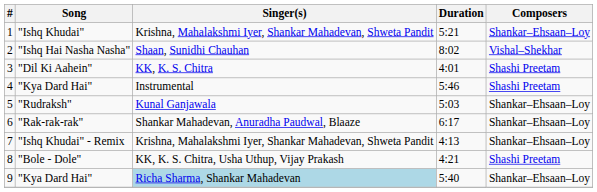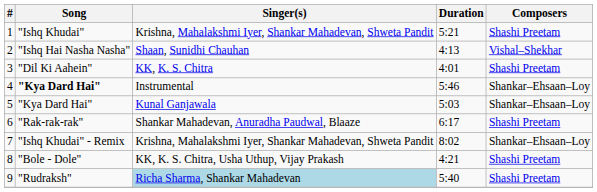 <table class="wikitable">
 <tr>
 <th>#</th>
 <th>Song</th>
 <th>Singer(s)</th>
 <th>Duration</th>
 <th>Composers</th>
 </tr>
 <tr>
 <td>1</td>
 <td>"Ishq Khudai"</td>
 <td>Krishna, <a href='#'>Mahalakshmi Iyer</a>, <a href='#'>Shankar Mahadevan</a>, <a href='#'>Shweta Pandit</a></td>
 <td>5:21</td>
-<td><a href='#'>Shankar–Ehsaan–Loy</a></td>
+<td><a href='#'>Shashi Preetam</a></td>
 </tr>
 <tr>
 <td>2</td>
 <td>"Ishq Hai Nasha Nasha"</td>
 <td><a href='#'>Shaan</a>, <a href='#'>Sunidhi Chauhan</a></td>
-<td>8:02</td>
+<td>4:13</td>
 <td><a href='#'>Vishal–Shekhar</a></td>
 </tr>
 <tr>
 <td>3</td>
 <td>"Dil Ki Aahein"</td>
 <td><a href='#'>KK</a>, <a href='#'>K. S. Chitra</a></td>
 <td>4:01</td>
 <td><a href='#'>Shashi Preetam</a></td>
 </tr>
 <tr>
 <td>4</td>
-<td>"Kya Dard Hai"</td>
+<td><strong>"Kya Dard Hai"</strong></td>
 <td>Instrumental</td>
 <td>5:46</td>
-<td><a href='#'>Shashi Preetam</a></td>
+<td>Shankar–Ehsaan–Loy</td>
 </tr>
 <tr>
 <td>5</td>
-<td>"Rudraksh"</td>
+<td>"Kya Dard Hai"</td>
 <td><a href='#'>Kunal Ganjawala</a></td>
 <td>5:03</td>
 <td>Shankar–Ehsaan–Loy</td>
 </tr>
 <tr>
 <td>6</td>
 <td>"Rak-rak-rak"</td>
 <td>Shankar Mahadevan, <a href='#'>Anuradha Paudwal</a>, Blaaze</td>
 <td>6:17</td>
-<td>Shankar–Ehsaan–Loy</td>
+<td><a href='#'>Shashi Preetam</a></td>
 </tr>
 <tr>
 <td>7</td>
 <td>"Ishq Khudai" - Remix</td>
 <td>Krishna, Mahalakshmi Iyer, Shankar Mahadevan, Shweta Pandit</td>
-<td>4:13</td>
+<td>8:02</td>
 <td>Shankar–Ehsaan–Loy</td>
 </tr>
 <tr>
 <td>8</td>
 <td>"Bole - Dole"</td>
 <td>KK, K. S. Chitra, Usha Uthup, Vijay Prakash</td>
 <td>4:21</td>
 <td><a href='#'>Shashi Preetam</a></td>
 </tr>
 <tr>
 <td>9</td>
-<td>"Kya Dard Hai"</td>
+<td>"Rudraksh"</td>
 <td style="background: lightblue;"><a href='#'>Richa Sharma</a>, Shankar Mahadevan</td>
 <td>5:40</td>
-<td>Shankar–Ehsaan–Loy</td>
+<td><a href='#'>Shashi Preetam</a></td>
 </tr>
 <tr>
 </tr>
 </table>
